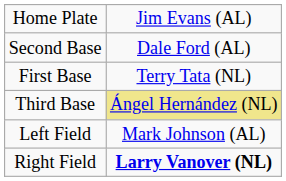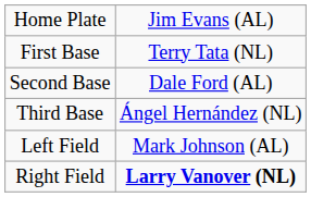 <table class="wikitable" style="font-size: 100%; text-align:center;">
 <tr>
 <td>Home Plate</td>
 <td><a href='#'>Jim Evans</a> (AL)</td>
 </tr>
 <tr>
+<td>First Base</td>
+<td><a href='#'>Terry Tata</a> (NL)</td>
+</tr>
+<tr>
 <td>Second Base</td>
 <td><a href='#'>Dale Ford</a> (AL)</td>
 </tr>
 <tr>
-<td>First Base</td>
-<td><a href='#'>Terry Tata</a> (NL)</td>
-</tr>
-<tr>
 <td>Third Base</td>
-<td style="background: khaki;"><a href='#'>Ángel Hernández</a> (NL)</td>
+<td><a href='#'>Ángel Hernández</a> (NL)</td>
 </tr>
 <tr>
 <td>Left Field</td>
 <td><a href='#'>Mark Johnson</a> (AL)</td>
 </tr>
 <tr>
 <td>Right Field</td>
 <td><strong><a href='#'>Larry Vanover</a> (NL)</strong></td>
 </tr>
 </table>
